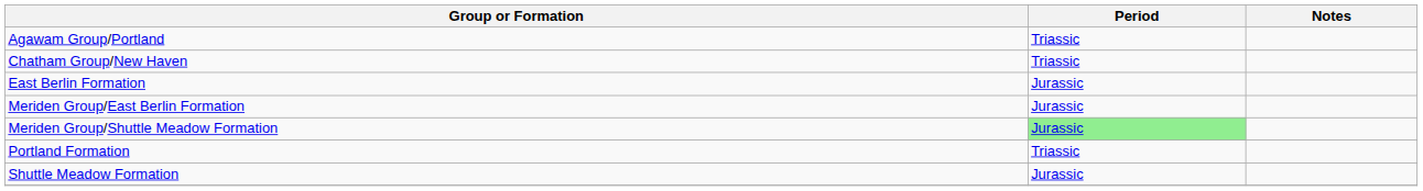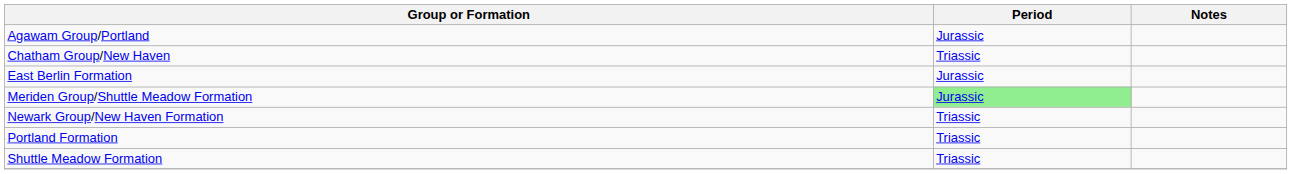 <table class="wikitable sortable" style="width: 100%;">
 <tr>
 <th>Group or Formation</th>
 <th>Period</th>
 <th class="unsortable">Notes</th>
 </tr>
 <tr>
 <td><a href='#'>Agawam Group</a>/<a href='#'>Portland</a></td>
-<td><a href='#'>Triassic</a></td>
+<td><a href='#'>Jurassic</a></td>
 <td></td>
 </tr>
 <tr>
 <td><a href='#'>Chatham Group</a>/<a href='#'>New Haven</a></td>
 <td><a href='#'>Triassic</a></td>
 <td></td>
 </tr>
 <tr>
 <td><a href='#'>East Berlin Formation</a></td>
 <td><a href='#'>Jurassic</a></td>
 <td></td>
 </tr>
 <tr>
-<td><a href='#'>Meriden Group</a>/<a href='#'>East Berlin Formation</a></td>
-<td><a href='#'>Jurassic</a></td>
+<td><a href='#'>Meriden Group</a>/<a href='#'>Shuttle Meadow Formation</a></td>
+<td style="background: lightgreen;"><a href='#'>Jurassic</a></td>
 <td></td>
 </tr>
 <tr>
-<td><a href='#'>Meriden Group</a>/<a href='#'>Shuttle Meadow Formation</a></td>
-<td style="background: lightgreen;"><a href='#'>Jurassic</a></td>
+<td><a href='#'>Newark Group</a>/<a href='#'>New Haven Formation</a></td>
+<td><a href='#'>Triassic</a></td>
 <td></td>
 </tr>
 <tr>
 <td><a href='#'>Portland Formation</a></td>
 <td><a href='#'>Triassic</a></td>
 <td></td>
 </tr>
 <tr>
 <td><a href='#'>Shuttle Meadow Formation</a></td>
-<td><a href='#'>Jurassic</a></td>
+<td><a href='#'>Triassic</a></td>
 <td></td>
 </tr>
 <tr>
 </tr>
 </table>
